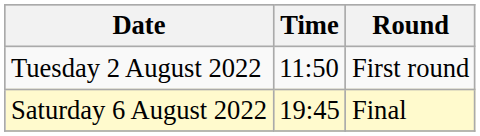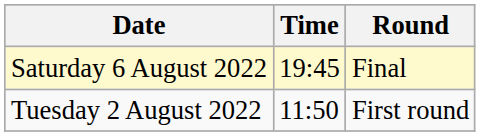 <table class="wikitable">
 <tr>
 <th>Date</th>
 <th>Time</th>
 <th>Round</th>
 </tr>
 <tr>
+<td style=background:lemonchiffon>Saturday  6 August 2022</td>
+<td style=background:lemonchiffon>19:45</td>
+<td style=background:lemonchiffon>Final</td>
+</tr>
+<tr>
 <td>Tuesday  2 August 2022</td>
 <td>11:50</td>
 <td>First round</td>
 </tr>
-<tr>
-<td style=background:lemonchiffon>Saturday  6 August 2022</td>
-<td style=background:lemonchiffon>19:45</td>
-<td style=background:lemonchiffon>Final</td>
-</tr>
 </table>
